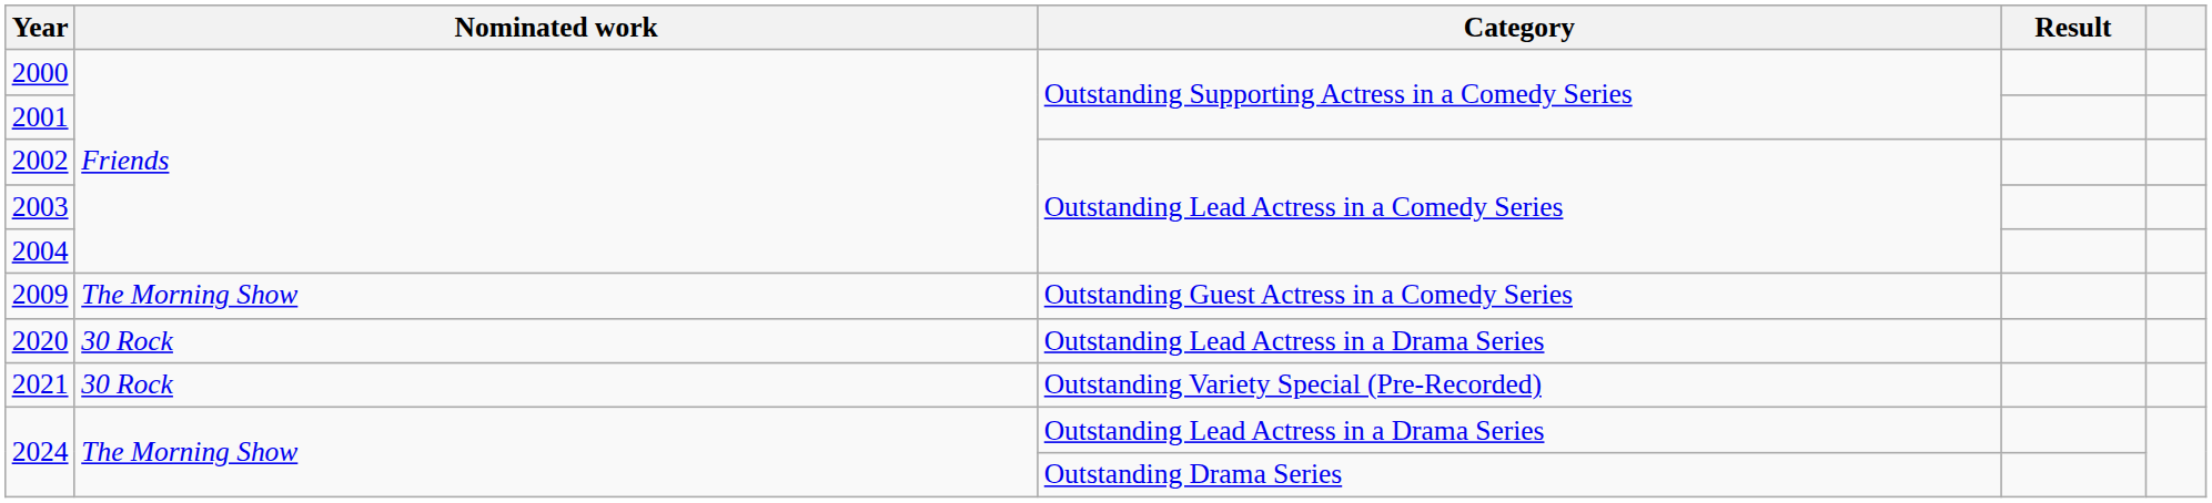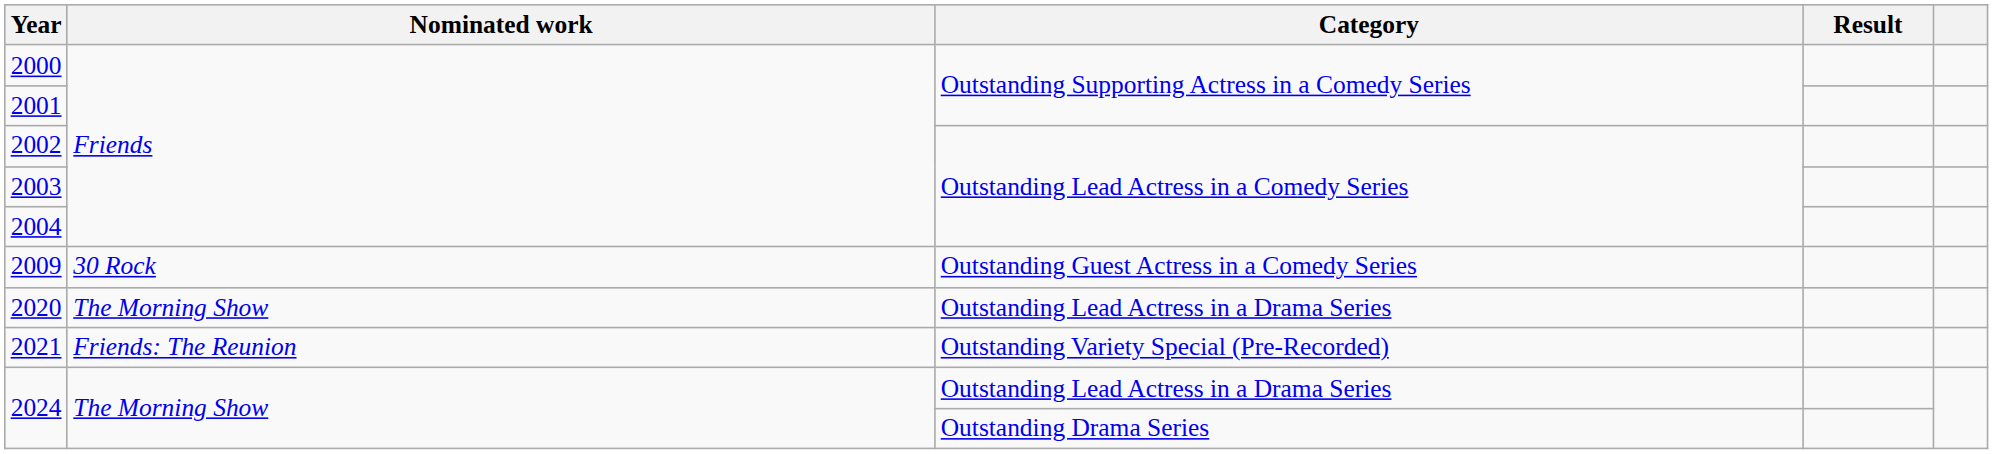 <table class="wikitable sortable">
 <tr>
 <th scope="col" style="width:1em;">Year</th>
 <th scope="col" style="width:39em;">Nominated work</th>
 <th scope="col" style="width:39em;">Category</th>
 <th scope="col" style="width:5em;">Result</th>
 <th scope="col" style="width:2em;" class="unsortable"></th>
 </tr>
 <tr>
 <td><a href='#'>2000</a></td>
 <td rowspan="5"><em><a href='#'>Friends</a></em></td>
 <td rowspan="2"><a href='#'>Outstanding Supporting Actress in a Comedy Series</a></td>
 <td></td>
 <td></td>
 </tr>
 <tr>
 <td><a href='#'>2001</a></td>
 <td></td>
 <td></td>
 </tr>
 <tr>
 <td><a href='#'>2002</a></td>
 <td rowspan="3"><a href='#'>Outstanding Lead Actress in a Comedy Series</a></td>
 <td></td>
 <td></td>
 </tr>
 <tr>
 <td><a href='#'>2003</a></td>
 <td></td>
 <td></td>
 </tr>
 <tr>
 <td><a href='#'>2004</a></td>
 <td></td>
 <td></td>
 </tr>
 <tr>
 <td><a href='#'>2009</a></td>
-<td><em><a href='#'>The Morning Show</a></em></td>
+<td><em><a href='#'>30 Rock</a></em></td>
 <td><a href='#'>Outstanding Guest Actress in a Comedy Series</a></td>
 <td></td>
 <td></td>
 </tr>
 <tr>
 <td><a href='#'>2020</a></td>
-<td><em><a href='#'>30 Rock</a></em></td>
+<td><em><a href='#'>The Morning Show</a></em></td>
 <td><a href='#'>Outstanding Lead Actress in a Drama Series</a></td>
 <td></td>
 <td></td>
 </tr>
 <tr>
 <td><a href='#'>2021</a></td>
-<td><em><a href='#'>30 Rock</a></em></td>
+<td><em><a href='#'>Friends: The Reunion</a></em></td>
 <td><a href='#'>Outstanding Variety Special (Pre-Recorded)</a></td>
 <td></td>
 <td></td>
 </tr>
 <tr>
 <td rowspan=2><a href='#'>2024</a></td>
 <td rowspan=2><em><a href='#'>The Morning Show</a></em></td>
 <td><a href='#'>Outstanding Lead Actress in a Drama Series</a></td>
 <td></td>
 <td rowspan=2></td>
 </tr>
 <tr>
 <td><a href='#'>Outstanding Drama Series</a></td>
 <td></td>
 </tr>
 </table>
